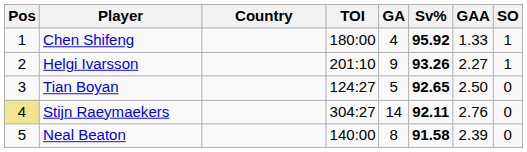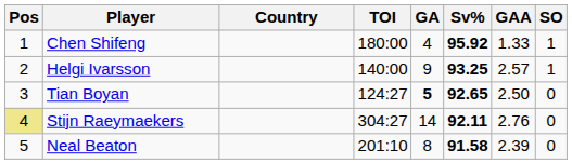 <table class="wikitable sortable" style="text-align: center;">
 <tr>
 <th width=30>Pos</th>
 <th width=165>Player</th>
 <th width=125>Country</th>
 <th width=20>TOI</th>
 <th width=20>GA</th>
 <th width=20>Sv%</th>
 <th width=20>GAA</th>
 <th width=20>SO</th>
 </tr>
 <tr>
 <td>1</td>
 <td align=left><a href='#'>Chen Shifeng</a></td>
 <td align=left></td>
 <td>180:00</td>
 <td>4</td>
 <td><strong>95.92</strong></td>
 <td>1.33</td>
 <td>1</td>
 </tr>
 <tr>
 <td>2</td>
 <td align=left><a href='#'>Helgi Ivarsson</a></td>
 <td align=left></td>
-<td>201:10</td>
+<td>140:00</td>
 <td>9</td>
-<td><strong>93.26</strong></td>
-<td>2.27</td>
+<td><strong>93.25</strong></td>
+<td>2.57</td>
 <td>1</td>
 </tr>
 <tr>
 <td>3</td>
 <td align=left><a href='#'>Tian Boyan</a></td>
 <td align=left></td>
 <td>124:27</td>
-<td>5</td>
+<td><strong>5</strong></td>
 <td><strong>92.65</strong></td>
 <td>2.50</td>
 <td>0</td>
 </tr>
 <tr>
 <td style="background: khaki;">4</td>
 <td align=left><a href='#'>Stijn Raeymaekers</a></td>
 <td align=left></td>
 <td>304:27</td>
 <td>14</td>
 <td><strong>92.11</strong></td>
 <td>2.76</td>
 <td>0</td>
 </tr>
 <tr>
 <td>5</td>
 <td align=left><a href='#'>Neal Beaton</a></td>
 <td align=left></td>
-<td>140:00</td>
+<td>201:10</td>
 <td>8</td>
 <td><strong>91.58</strong></td>
 <td>2.39</td>
 <td>0</td>
 </tr>
 </table>
